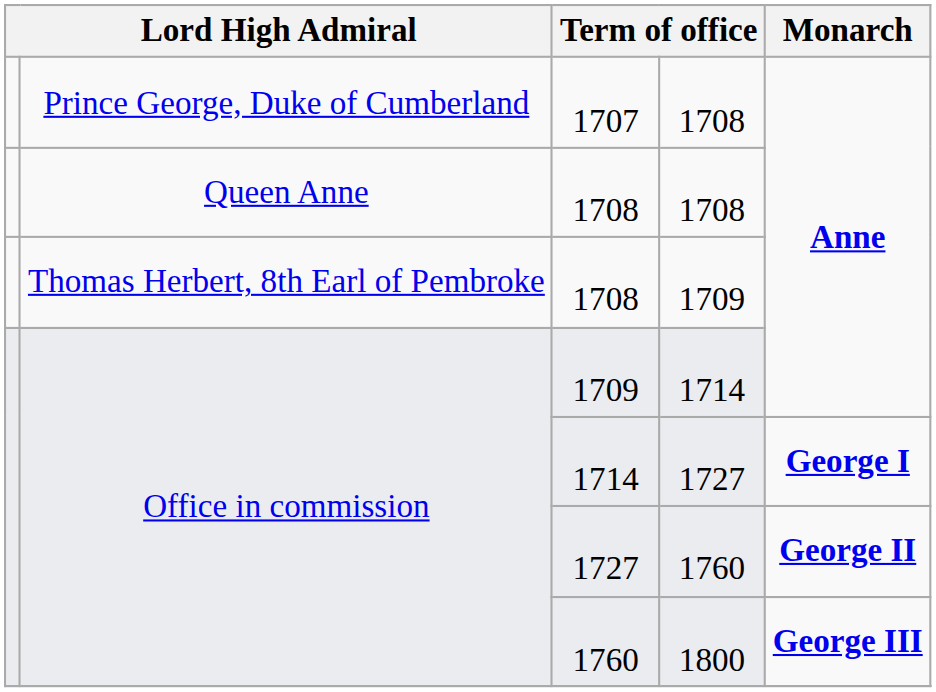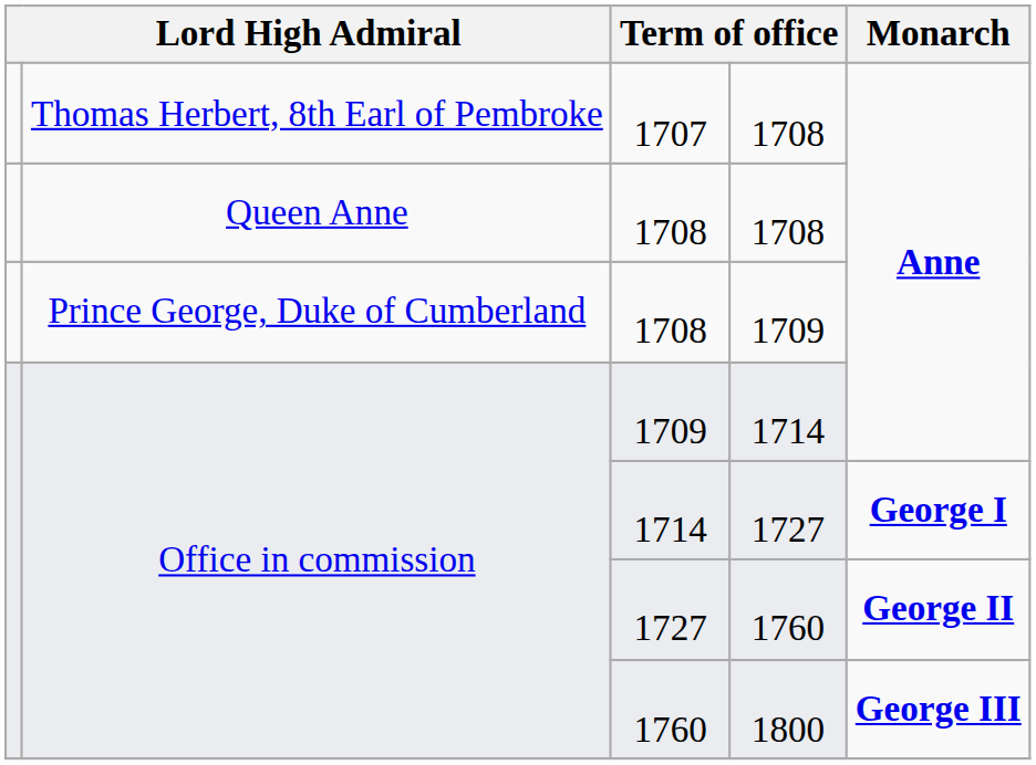 <table class="wikitable plainrowheaders" style="text-align:center">
 <tr>
 <th colspan=2>Lord High Admiral</th>
 <th colspan=2>Term of office</th>
 <th>Monarch<br></th>
 </tr>
 <tr>
 <td></td>
-<td><a href='#'>Prince George, Duke of Cumberland</a></td>
+<td><a href='#'>Thomas Herbert, 8th Earl of Pembroke</a></td>
 <td align=center><br>1707</td>
 <td align=center><br>1708</td>
 <td rowspan=4><strong><a href='#'>Anne</a></strong><br></td>
 </tr>
 <tr>
 <td></td>
 <td><a href='#'>Queen Anne</a></td>
 <td align=center><br>1708</td>
 <td align=center><br>1708</td>
 </tr>
 <tr style="height:1em">
 <td></td>
-<td><a href='#'>Thomas Herbert, 8th Earl of Pembroke</a></td>
+<td><a href='#'>Prince George, Duke of Cumberland</a></td>
 <td align=center><br>1708</td>
 <td align=center><br>1709</td>
 </tr>
 <tr>
 <td style="background:#EAECF0" rowspan=4></td>
 <td style="background:#EAECF0" rowspan=4><a href='#'>Office in commission</a></td>
 <td style="background:#EAECF0" align=center><br>1709</td>
 <td style="background:#EAECF0" align=center><br>1714</td>
 </tr>
 <tr>
 <td style="background:#EAECF0" align=center><br>1714</td>
 <td style="background:#EAECF0" align=center><br>1727</td>
 <td><strong><a href='#'>George I</a></strong><br></td>
 </tr>
 <tr>
 <td style="background:#EAECF0" align=center><br>1727</td>
 <td style="background:#EAECF0" align=center><br>1760</td>
 <td><strong><a href='#'>George II</a></strong><br></td>
 </tr>
 <tr>
 <td style="background:#EAECF0" align=center><br>1760</td>
 <td style="background:#EAECF0" align=center><br>1800</td>
 <td><strong><a href='#'>George III</a></strong><br></td>
 </tr>
 <tr>
 </tr>
 </table>
